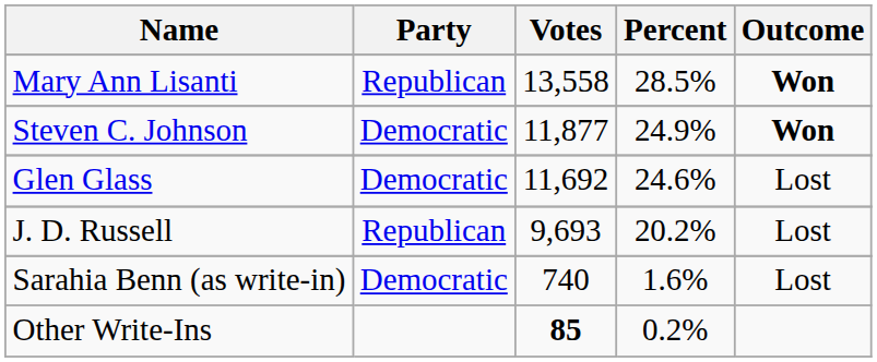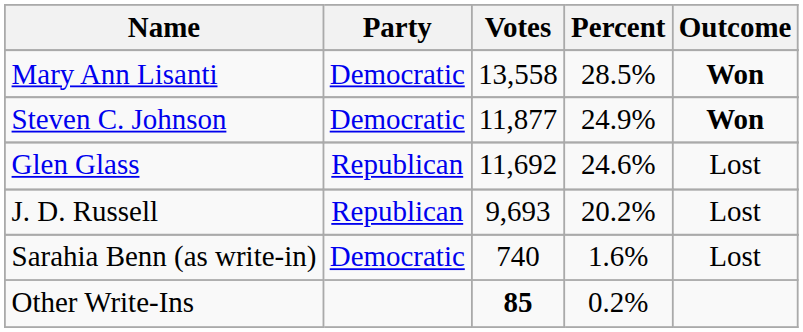 <table class=wikitable style="text-align:center">
 <tr>
 <th>Name</th>
 <th>Party</th>
 <th>Votes</th>
 <th>Percent</th>
 <th>Outcome</th>
 </tr>
 <tr>
 </tr>
 <tr>
 <td align=left><a href='#'>Mary Ann Lisanti</a></td>
-<td><a href='#'>Republican</a></td>
+<td><a href='#'>Democratic</a></td>
 <td>13,558</td>
 <td>28.5%</td>
 <td><strong>Won</strong></td>
 </tr>
 <tr>
 </tr>
 <tr>
 <td align=left><a href='#'>Steven C. Johnson</a></td>
 <td><a href='#'>Democratic</a></td>
 <td>11,877</td>
 <td>24.9%</td>
 <td><strong>Won</strong></td>
 </tr>
 <tr>
 </tr>
 <tr>
 <td align=left><a href='#'>Glen Glass</a></td>
-<td><a href='#'>Democratic</a></td>
+<td><a href='#'>Republican</a></td>
 <td>11,692</td>
 <td>24.6%</td>
 <td>Lost</td>
 </tr>
 <tr>
 </tr>
 <tr>
 <td align=left>J. D. Russell</td>
 <td><a href='#'>Republican</a></td>
 <td>9,693</td>
 <td>20.2%</td>
 <td>Lost</td>
 </tr>
 <tr>
 </tr>
 <tr>
 <td align=left>Sarahia Benn (as write-in)</td>
 <td><a href='#'>Democratic</a></td>
 <td>740</td>
 <td>1.6%</td>
 <td>Lost</td>
 </tr>
 <tr>
 <td align=left>Other Write-Ins</td>
 <td></td>
 <td><strong>85</strong></td>
 <td>0.2%</td>
 <td></td>
 </tr>
 </table>
